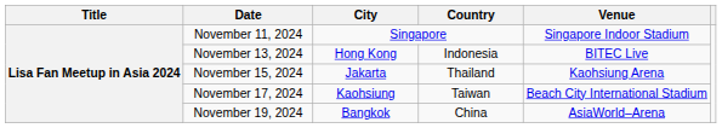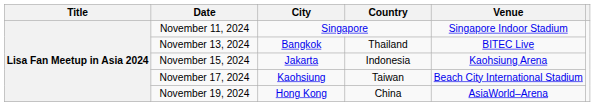 <table class="wikitable plainrowheaders" style="text-align:center">
 <tr>
 <th scope="col">Title</th>
 <th scope="col" style="width:10em">Date</th>
 <th scope="col" style="width:8em">City</th>
 <th scope="col" style="width:8em">Country</th>
 <th scope="col">Venue</th>
 <th scope="col" class="unsortable"></th>
 </tr>
 <tr>
 <th scope="row" rowspan="5">Lisa Fan Meetup in Asia 2024</th>
 <td>November 11, 2024</td>
 <td colspan="2"><a href='#'>Singapore</a></td>
 <td><a href='#'>Singapore Indoor Stadium</a></td>
 <td rowspan="5"></td>
 </tr>
 <tr>
 <td>November 13, 2024</td>
-<td><a href='#'>Hong Kong</a></td>
-<td>Indonesia</td>
+<td><a href='#'>Bangkok</a></td>
+<td>Thailand</td>
 <td><a href='#'>BITEC Live</a></td>
 </tr>
 <tr>
 <td>November 15, 2024</td>
 <td><a href='#'>Jakarta</a></td>
-<td>Thailand</td>
+<td>Indonesia</td>
 <td><a href='#'>Kaohsiung Arena</a></td>
 </tr>
 <tr>
 <td>November 17, 2024</td>
 <td><a href='#'>Kaohsiung</a></td>
 <td>Taiwan</td>
 <td><a href='#'>Beach City International Stadium</a></td>
 </tr>
 <tr>
 <td>November 19, 2024</td>
-<td><a href='#'>Bangkok</a></td>
+<td><a href='#'>Hong Kong</a></td>
 <td>China</td>
 <td><a href='#'>AsiaWorld–Arena</a></td>
 </tr>
 </table>
